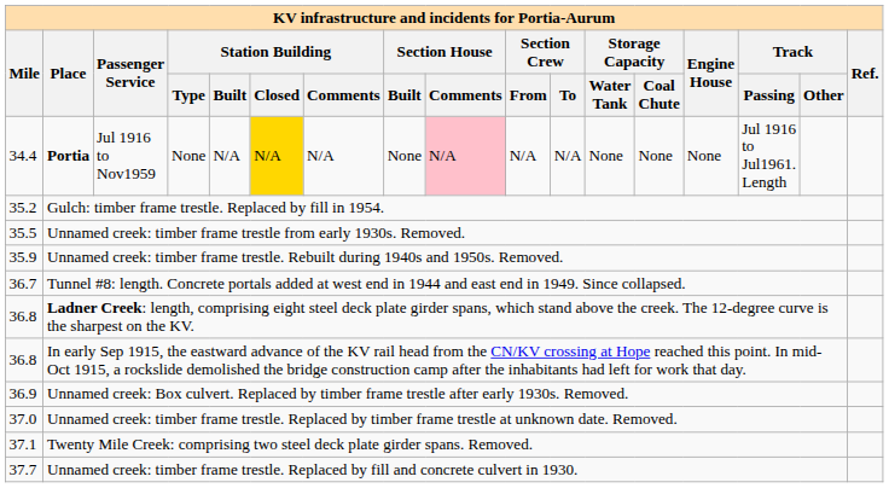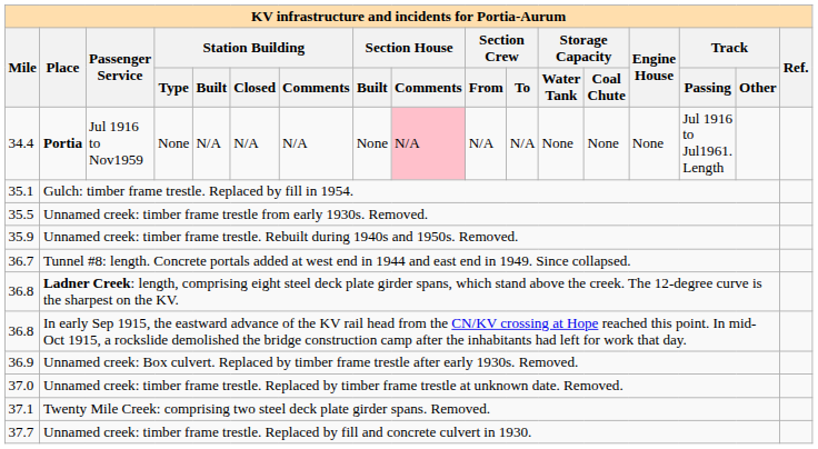 <table class="wikitable">
 <tr>
 <th colspan="17" style="background:#ffdead;">KV infrastructure and incidents for Portia-Aurum</th>
 </tr>
 <tr>
 <th rowspan=2>Mile<br></th>
 <th rowspan=2>Place</th>
 <th rowspan=2>Passenger Service</th>
 <th colspan=4>Station Building</th>
 <th colspan=2>Section House</th>
 <th colspan=2>Section<br>Crew</th>
 <th colspan=2>Storage Capacity</th>
 <th rowspan=2>Engine<br>House</th>
 <th colspan=2>Track</th>
 <th rowspan=2>Ref.</th>
 </tr>
 <tr>
 <th>Type</th>
 <th>Built</th>
 <th>Closed</th>
 <th>Comments</th>
 <th>Built</th>
 <th>Comments</th>
 <th>From</th>
 <th>To</th>
 <th>Water<br>Tank</th>
 <th>Coal<br>Chute</th>
 <th>Passing</th>
 <th>Other</th>
 </tr>
 <tr>
 <td>34.4</td>
 <td><strong>Portia</strong></td>
 <td>Jul 1916<br>to<br> Nov1959</td>
 <td>None</td>
 <td>N/A</td>
-<td style="background: gold;">N/A</td>
+<td>N/A</td>
 <td>N/A</td>
 <td>None</td>
 <td style="background: pink;">N/A</td>
 <td>N/A</td>
 <td>N/A</td>
 <td>None</td>
 <td>None</td>
 <td>None</td>
 <td>Jul 1916 to<br>Jul1961.<br>Length </td>
 <td></td>
 <td></td>
 </tr>
 <tr>
-<td>35.2</td>
+<td>35.1</td>
 <td colspan=15>Gulch:  timber frame trestle. Replaced by fill in 1954.</td>
 <td></td>
 </tr>
 <tr>
 <td>35.5</td>
 <td colspan=15>Unnamed creek:  timber frame trestle from early 1930s. Removed.</td>
 <td></td>
 </tr>
 <tr>
 <td>35.9</td>
 <td colspan=15>Unnamed creek:  timber frame trestle. Rebuilt during 1940s and 1950s. Removed.</td>
 <td></td>
 </tr>
 <tr>
 <td>36.7</td>
 <td colspan=15>Tunnel #8:  length. Concrete portals added at west end in 1944 and east end in 1949. Since collapsed.</td>
 <td></td>
 </tr>
 <tr>
 <td>36.8</td>
 <td colspan=15><strong>Ladner Creek</strong>:  length, comprising eight steel deck plate girder spans, which stand  above the creek. The 12-degree curve is the sharpest on the KV.</td>
 <td></td>
 </tr>
 <tr>
 <td>36.8</td>
 <td colspan=15>In early Sep 1915, the eastward advance of the KV rail head from the <a href='#'>CN/KV crossing at Hope</a> reached this point. In mid-Oct 1915, a rockslide demolished the bridge construction camp after the inhabitants had left for work that day.</td>
 <td></td>
 </tr>
 <tr>
 <td>36.9</td>
 <td colspan=15>Unnamed creek: Box culvert. Replaced by  timber frame trestle after early 1930s. Removed.</td>
 <td></td>
 </tr>
 <tr>
 <td>37.0</td>
 <td colspan=15>Unnamed creek:  timber frame trestle. Replaced by  timber frame trestle at unknown date. Removed.</td>
 <td></td>
 </tr>
 <tr>
 <td>37.1</td>
 <td colspan=15>Twenty Mile Creek:  comprising two steel deck plate girder spans. Removed.</td>
 <td></td>
 </tr>
 <tr>
 <td>37.7</td>
 <td colspan=15>Unnamed creek:  timber frame trestle. Replaced by fill and concrete culvert in 1930.</td>
 <td></td>
 </tr>
 </table>
